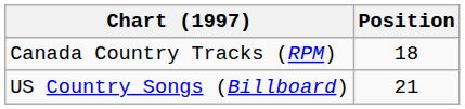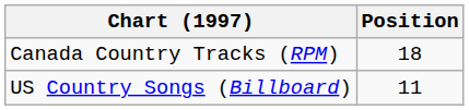 <table class="wikitable sortable">
 <tr>
 <th scope="col">Chart (1997)</th>
 <th scope="col">Position</th>
 </tr>
 <tr>
 <td>Canada Country Tracks (<em><a href='#'>RPM</a></em>)</td>
 <td align="center">18</td>
 </tr>
 <tr>
 <td>US <a href='#'>Country Songs</a> (<em><a href='#'>Billboard</a></em>)</td>
-<td align="center">21</td>
+<td align="center">11</td>
 </tr>
 </table>
